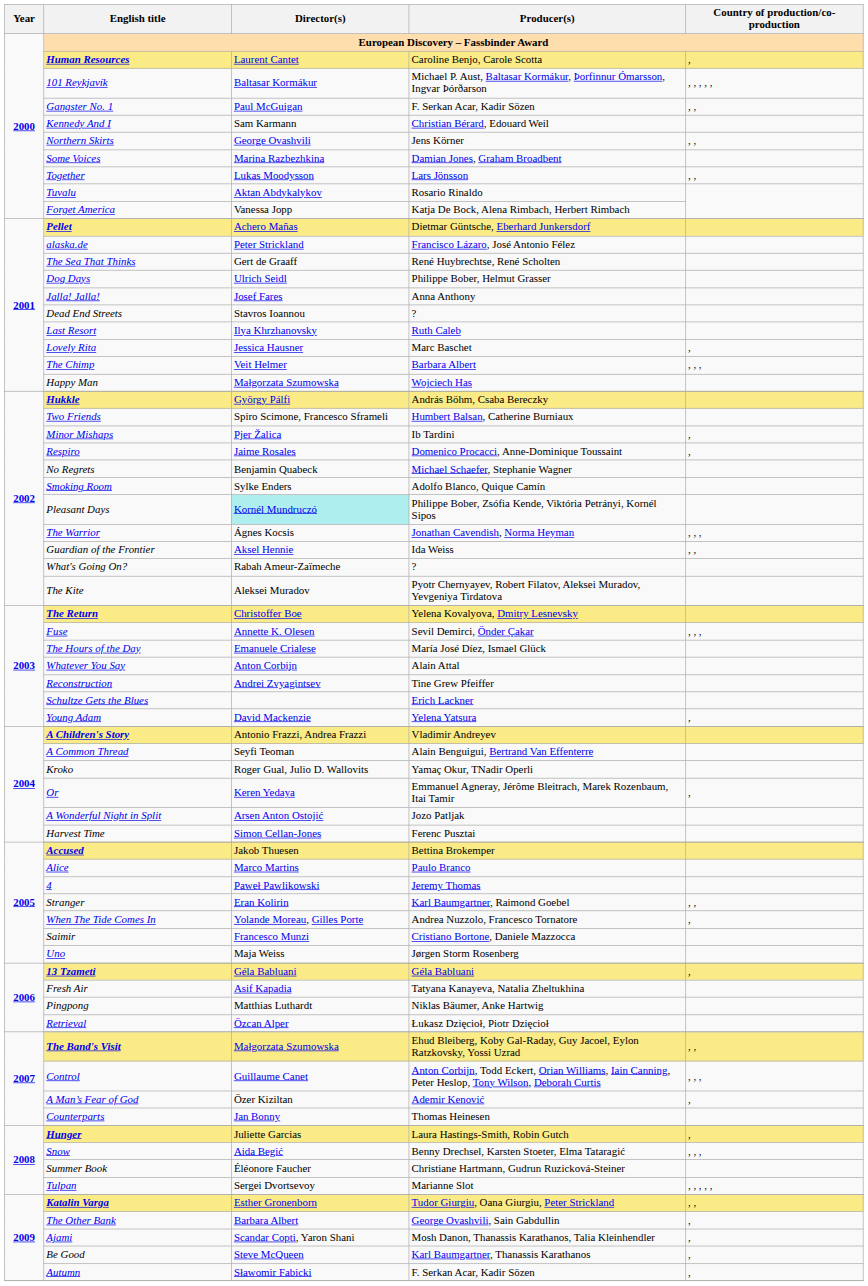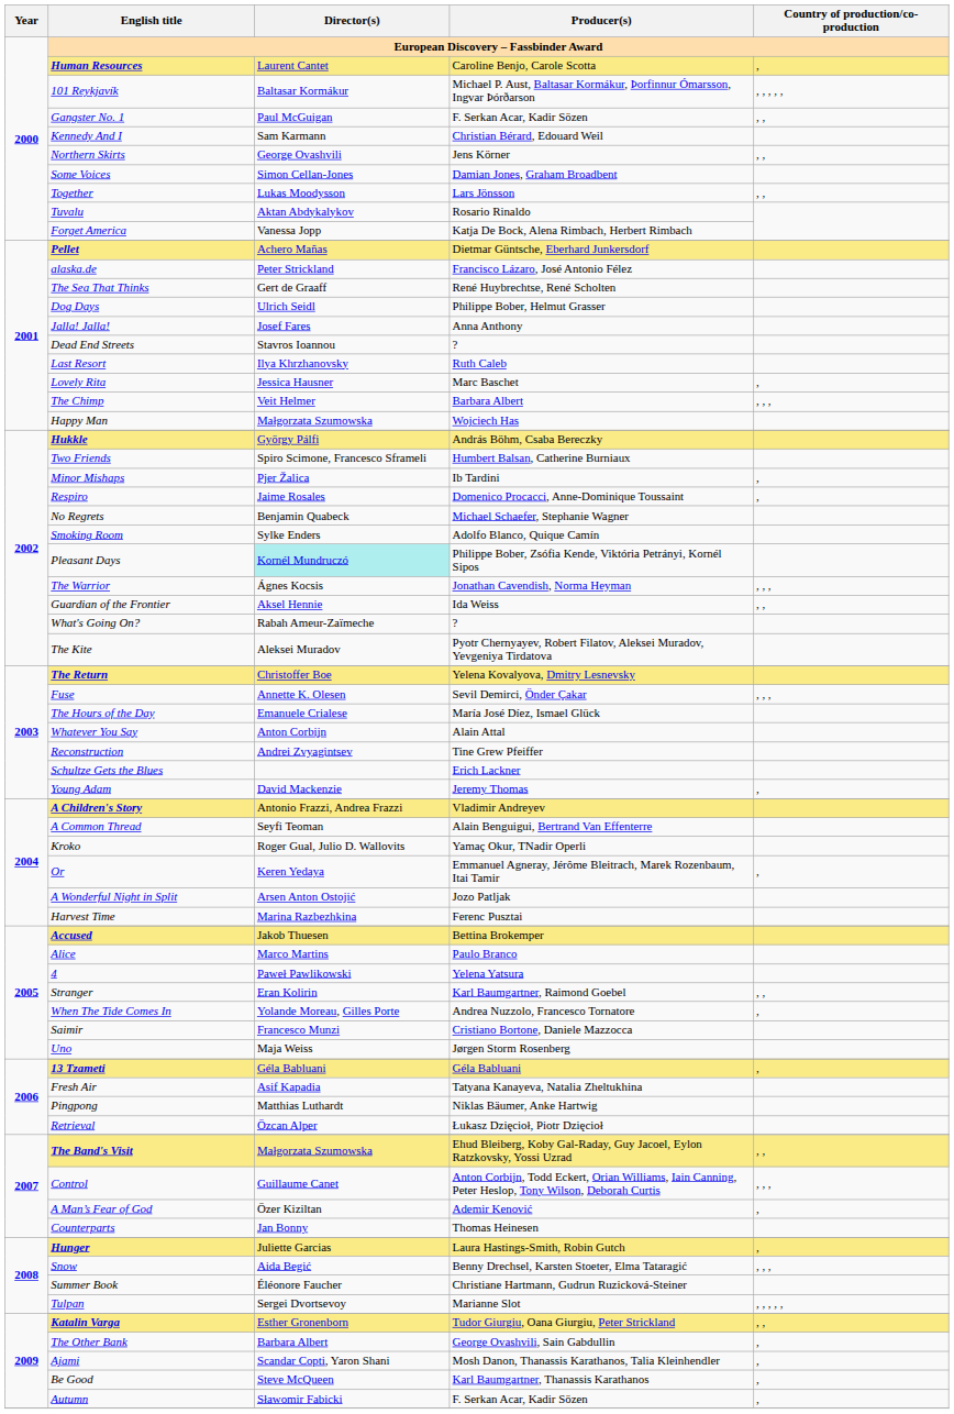 <table class="wikitable" width="100%" cellpadding="5">
 <tr>
 <th width="4%">Year</th>
 <th width="19%">English title</th>
 <th width="18%">Director(s)</th>
 <th width="28%">Producer(s)</th>
 <th width="18%">Country of production/co-production</th>
 </tr>
 <tr>
 <td rowspan=10 align="center"><strong><a href='#'>2000</a></strong><br></td>
 <td colspan="7" style="background:#ffdead;" align="center"><strong>European Discovery – Fassbinder Award</strong></td>
 </tr>
 <tr style="background:#FAEB86">
 <td><strong><em><a href='#'>Human Resources</a></em></strong></td>
 <td><a href='#'>Laurent Cantet</a></td>
 <td>Caroline Benjo, Carole Scotta</td>
 <td>, </td>
 </tr>
 <tr>
 <td><em><a href='#'>101 Reykjavík</a></em></td>
 <td><a href='#'>Baltasar Kormákur</a></td>
 <td>Michael P. Aust, <a href='#'>Baltasar Kormákur</a>, <a href='#'>Þorfinnur Ómarsson</a>, Ingvar Þórðarson</td>
 <td>, , , , , </td>
 </tr>
 <tr>
 <td><em><a href='#'>Gangster No. 1</a></em></td>
 <td><a href='#'>Paul McGuigan</a></td>
 <td>F. Serkan Acar, Kadir Sözen</td>
 <td>, , </td>
 </tr>
 <tr>
 <td><em><a href='#'>Kennedy And I</a></em></td>
 <td>Sam Karmann</td>
 <td><a href='#'>Christian Bérard</a>, Edouard Weil</td>
 <td></td>
 </tr>
 <tr>
 <td><em><a href='#'>Northern Skirts</a></em></td>
 <td><a href='#'>George Ovashvili</a></td>
 <td>Jens Körner</td>
 <td>, , </td>
 </tr>
 <tr>
 <td><em><a href='#'>Some Voices</a></em></td>
-<td><a href='#'>Marina Razbezhkina</a></td>
+<td><a href='#'>Simon Cellan-Jones</a></td>
 <td><a href='#'>Damian Jones</a>, <a href='#'>Graham Broadbent</a></td>
 <td></td>
 </tr>
 <tr>
 <td><em><a href='#'>Together</a></em></td>
 <td><a href='#'>Lukas Moodysson</a></td>
 <td><a href='#'>Lars Jönsson</a></td>
 <td>, , </td>
 </tr>
 <tr>
 <td><em><a href='#'>Tuvalu</a></em></td>
 <td><a href='#'>Aktan Abdykalykov</a></td>
 <td>Rosario Rinaldo</td>
 <td rowspan="2"></td>
 </tr>
 <tr>
 <td><em><a href='#'>Forget America</a></em></td>
 <td>Vanessa Jopp</td>
 <td>Katja De Bock, Alena Rimbach, Herbert Rimbach</td>
 </tr>
 <tr>
 <td rowspan=11 align="center"><strong><a href='#'>2001</a></strong><br></td>
 </tr>
 <tr style="background:#FAEB86">
 <td><strong><em><a href='#'>Pellet</a></em></strong></td>
 <td><a href='#'>Achero Mañas</a></td>
 <td>Dietmar Güntsche, <a href='#'>Eberhard Junkersdorf</a></td>
 <td></td>
 </tr>
 <tr>
 <td><em><a href='#'>alaska.de</a></em></td>
 <td><a href='#'>Peter Strickland</a></td>
 <td><a href='#'>Francisco Lázaro</a>, José Antonio Félez</td>
 <td></td>
 </tr>
 <tr>
 <td><em><a href='#'>The Sea That Thinks</a></em></td>
 <td>Gert de Graaff</td>
 <td>René Huybrechtse, René Scholten</td>
 <td></td>
 </tr>
 <tr>
 <td><em><a href='#'>Dog Days</a></em></td>
 <td><a href='#'>Ulrich Seidl</a></td>
 <td>Philippe Bober, Helmut Grasser</td>
 <td></td>
 </tr>
 <tr>
 <td><em><a href='#'>Jalla! Jalla!</a></em></td>
 <td><a href='#'>Josef Fares</a></td>
 <td>Anna Anthony</td>
 <td></td>
 </tr>
 <tr>
 <td><em>Dead End Streets</em></td>
 <td>Stavros Ioannou</td>
 <td>?</td>
 <td></td>
 </tr>
 <tr>
 <td><em><a href='#'>Last Resort</a></em></td>
 <td><a href='#'>Ilya Khrzhanovsky</a></td>
 <td><a href='#'>Ruth Caleb</a></td>
 <td></td>
 </tr>
 <tr>
 <td><em><a href='#'>Lovely Rita</a></em></td>
 <td><a href='#'>Jessica Hausner</a></td>
 <td>Marc Baschet</td>
 <td>, </td>
 </tr>
 <tr>
 <td><em><a href='#'>The Chimp</a></em></td>
 <td><a href='#'>Veit Helmer</a></td>
 <td><a href='#'>Barbara Albert</a></td>
 <td>, , , </td>
 </tr>
 <tr>
 <td><em>Happy Man</em></td>
 <td><a href='#'>Małgorzata Szumowska</a></td>
 <td><a href='#'>Wojciech Has</a></td>
 <td></td>
 </tr>
 <tr>
 <td rowspan=12 align="center"><strong><a href='#'>2002</a></strong><br></td>
 </tr>
 <tr style="background:#FAEB86">
 <td><strong><em><a href='#'>Hukkle</a></em></strong></td>
 <td><a href='#'>György Pálfi</a></td>
 <td>András Böhm, Csaba Bereczky</td>
 <td></td>
 </tr>
 <tr>
 <td><em><a href='#'>Two Friends</a></em></td>
 <td>Spiro Scimone, Francesco Sframeli</td>
 <td><a href='#'>Humbert Balsan</a>, Catherine Burniaux</td>
 <td></td>
 </tr>
 <tr>
 <td><em><a href='#'>Minor Mishaps</a></em></td>
 <td><a href='#'>Pjer Žalica</a></td>
 <td>Ib Tardini</td>
 <td>, </td>
 </tr>
 <tr>
 <td><em><a href='#'>Respiro</a></em></td>
 <td><a href='#'>Jaime Rosales</a></td>
 <td><a href='#'>Domenico Procacci</a>, Anne-Dominique Toussaint</td>
 <td>, </td>
 </tr>
 <tr>
 <td><em>No Regrets</em></td>
 <td>Benjamin Quabeck</td>
 <td><a href='#'>Michael Schaefer</a>, Stephanie Wagner</td>
 <td></td>
 </tr>
 <tr>
 <td><em><a href='#'>Smoking Room</a></em></td>
 <td>Sylke Enders</td>
 <td>Adolfo Blanco, Quique Camín</td>
 <td></td>
 </tr>
 <tr>
 <td><em>Pleasant Days</em></td>
 <td style="background: paleturquoise;"><a href='#'>Kornél Mundruczó</a></td>
 <td>Philippe Bober, Zsófia Kende, Viktória Petrányi, Kornél Sipos</td>
 <td></td>
 </tr>
 <tr>
 <td><em><a href='#'>The Warrior</a></em></td>
 <td>Ágnes Kocsis</td>
 <td><a href='#'>Jonathan Cavendish</a>, <a href='#'>Norma Heyman</a></td>
 <td>, , , </td>
 </tr>
 <tr>
 <td><em>Guardian of the Frontier</em></td>
 <td><a href='#'>Aksel Hennie</a></td>
 <td>Ida Weiss</td>
 <td>, , </td>
 </tr>
 <tr>
 <td><em>What's Going On?</em></td>
 <td>Rabah Ameur-Zaïmeche</td>
 <td>?</td>
 <td></td>
 </tr>
 <tr>
 <td><em>The Kite</em></td>
 <td>Aleksei Muradov</td>
 <td>Pyotr Chernyayev, Robert Filatov, Aleksei Muradov, Yevgeniya Tirdatova</td>
 <td></td>
 </tr>
 <tr>
 <td rowspan=8 align="center"><strong><a href='#'>2003</a></strong><br></td>
 </tr>
 <tr style="background:#FAEB86">
 <td><strong><em><a href='#'>The Return</a></em></strong></td>
 <td><a href='#'>Christoffer Boe</a></td>
 <td>Yelena Kovalyova, <a href='#'>Dmitry Lesnevsky</a></td>
 <td></td>
 </tr>
 <tr>
 <td><em><a href='#'>Fuse</a></em></td>
 <td><a href='#'>Annette K. Olesen</a></td>
 <td>Sevil Demirci, <a href='#'>Önder Çakar</a></td>
 <td>, , , </td>
 </tr>
 <tr>
 <td><em><a href='#'>The Hours of the Day</a></em></td>
 <td><a href='#'>Emanuele Crialese</a></td>
 <td>María José Díez, Ismael Glück</td>
 <td></td>
 </tr>
 <tr>
 <td><em><a href='#'>Whatever You Say</a></em></td>
 <td><a href='#'>Anton Corbijn</a></td>
 <td>Alain Attal</td>
 <td></td>
 </tr>
 <tr>
 <td><em><a href='#'>Reconstruction</a></em></td>
 <td><a href='#'>Andrei Zvyagintsev</a></td>
 <td>Tine Grew Pfeiffer</td>
 <td></td>
 </tr>
 <tr>
 <td><em><a href='#'>Schultze Gets the Blues</a></em></td>
 <td></td>
 <td><a href='#'>Erich Lackner</a></td>
 <td></td>
 </tr>
 <tr>
 <td><em><a href='#'>Young Adam</a></em></td>
 <td><a href='#'>David Mackenzie</a></td>
-<td><a href='#'>Yelena Yatsura</a></td>
+<td><a href='#'>Jeremy Thomas</a></td>
 <td>, </td>
 </tr>
 <tr>
 <td rowspan=7 align="center"><strong><a href='#'>2004</a></strong><br></td>
 </tr>
 <tr style="background:#FAEB86">
 <td><strong><em><a href='#'>A Children's Story</a></em></strong></td>
 <td>Antonio Frazzi, Andrea Frazzi</td>
 <td>Vladimir Andreyev</td>
 <td></td>
 </tr>
 <tr>
 <td><em><a href='#'>A Common Thread</a></em></td>
 <td>Seyfi Teoman</td>
 <td>Alain Benguigui, <a href='#'>Bertrand Van Effenterre</a></td>
 <td></td>
 </tr>
 <tr>
 <td><em>Kroko</em></td>
 <td>Roger Gual, Julio D. Wallovits</td>
 <td>Yamaç Okur, TNadir Operli</td>
 <td></td>
 </tr>
 <tr>
 <td><em><a href='#'>Or</a></em></td>
 <td><a href='#'>Keren Yedaya</a></td>
 <td>Emmanuel Agneray, Jérôme Bleitrach, Marek Rozenbaum, Itai Tamir</td>
 <td>, </td>
 </tr>
 <tr>
 <td><em><a href='#'>A Wonderful Night in Split</a></em></td>
 <td><a href='#'>Arsen Anton Ostojić</a></td>
 <td>Jozo Patljak</td>
 <td></td>
 </tr>
 <tr>
 <td><em>Harvest Time</em></td>
-<td><a href='#'>Simon Cellan-Jones</a></td>
+<td><a href='#'>Marina Razbezhkina</a></td>
 <td>Ferenc Pusztai</td>
 <td></td>
 </tr>
 <tr>
 <td rowspan=8 align="center"><strong><a href='#'>2005</a></strong><br></td>
 </tr>
 <tr style="background:#FAEB86">
 <td><strong><em><a href='#'>Accused</a></em></strong></td>
 <td>Jakob Thuesen</td>
 <td>Bettina Brokemper</td>
 <td></td>
 </tr>
 <tr>
 <td><em><a href='#'>Alice</a></em></td>
 <td><a href='#'>Marco Martins</a></td>
 <td><a href='#'>Paulo Branco</a></td>
 <td></td>
 </tr>
 <tr>
 <td><em><a href='#'>4</a></em></td>
 <td><a href='#'>Paweł Pawlikowski</a></td>
-<td><a href='#'>Jeremy Thomas</a></td>
+<td><a href='#'>Yelena Yatsura</a></td>
 <td></td>
 </tr>
 <tr>
 <td><em>Stranger</em></td>
 <td><a href='#'>Eran Kolirin</a></td>
 <td><a href='#'>Karl Baumgartner</a>, Raimond Goebel</td>
 <td>, , </td>
 </tr>
 <tr>
 <td><em><a href='#'>When The Tide Comes In</a></em></td>
 <td><a href='#'>Yolande Moreau</a>, <a href='#'>Gilles Porte</a></td>
 <td>Andrea Nuzzolo, Francesco Tornatore</td>
 <td>, </td>
 </tr>
 <tr>
 <td><em>Saimir</em></td>
 <td><a href='#'>Francesco Munzi</a></td>
 <td><a href='#'>Cristiano Bortone</a>, Daniele Mazzocca</td>
 <td></td>
 </tr>
 <tr>
 <td><em><a href='#'>Uno</a></em></td>
 <td>Maja Weiss</td>
 <td>Jørgen Storm Rosenberg</td>
 <td></td>
 </tr>
 <tr>
 <td rowspan=5 align="center"><strong><a href='#'>2006</a></strong><br></td>
 </tr>
 <tr style="background:#FAEB86">
 <td><strong><em><a href='#'>13 Tzameti</a></em></strong></td>
 <td><a href='#'>Géla Babluani</a></td>
 <td><a href='#'>Géla Babluani</a></td>
 <td>, </td>
 </tr>
 <tr>
 <td><em>Fresh Air</em></td>
 <td><a href='#'>Asif Kapadia</a></td>
 <td>Tatyana Kanayeva, Natalia Zheltukhina</td>
 <td></td>
 </tr>
 <tr>
 <td><em>Pingpong</em></td>
 <td>Matthias Luthardt</td>
 <td>Niklas Bäumer, Anke Hartwig</td>
 <td></td>
 </tr>
 <tr>
 <td><em><a href='#'>Retrieval</a></em></td>
 <td><a href='#'>Özcan Alper</a></td>
 <td>Łukasz Dzięcioł, Piotr Dzięcioł</td>
 <td></td>
 </tr>
 <tr>
 <td rowspan=5 align="center"><strong><a href='#'>2007</a></strong><br></td>
 </tr>
 <tr style="background:#FAEB86">
 <td><strong><em><a href='#'>The Band's Visit</a></em></strong></td>
 <td><a href='#'>Małgorzata Szumowska</a></td>
 <td>Ehud Bleiberg, Koby Gal-Raday, Guy Jacoel, Eylon Ratzkovsky, Yossi Uzrad</td>
 <td>, , </td>
 </tr>
 <tr>
 <td><em><a href='#'>Control</a></em></td>
 <td><a href='#'>Guillaume Canet</a></td>
 <td><a href='#'>Anton Corbijn</a>, Todd Eckert, <a href='#'>Orian Williams</a>, <a href='#'>Iain Canning</a>, Peter Heslop, <a href='#'>Tony Wilson</a>, <a href='#'>Deborah Curtis</a></td>
 <td>, , , </td>
 </tr>
 <tr>
 <td><em><a href='#'>A Man’s Fear of God</a></em></td>
 <td>Özer Kiziltan</td>
 <td><a href='#'>Ademir Kenović</a></td>
 <td>, </td>
 </tr>
 <tr>
 <td><em><a href='#'>Counterparts</a></em></td>
 <td><a href='#'>Jan Bonny</a></td>
 <td>Thomas Heinesen</td>
 <td></td>
 </tr>
 <tr>
 <td rowspan=5 align="center"><strong><a href='#'>2008</a></strong><br></td>
 </tr>
 <tr style="background:#FAEB86">
 <td><strong><em><a href='#'>Hunger</a></em></strong></td>
 <td>Juliette Garcias</td>
 <td>Laura Hastings-Smith, Robin Gutch</td>
 <td>, </td>
 </tr>
 <tr>
 <td><em><a href='#'>Snow</a></em></td>
 <td><a href='#'>Aida Begić</a></td>
 <td>Benny Drechsel, Karsten Stoeter, Elma Tataragić</td>
 <td>, , , </td>
 </tr>
 <tr>
 <td><em>Summer Book</em></td>
 <td>Éléonore Faucher</td>
 <td>Christiane Hartmann, Gudrun Ruzicková-Steiner</td>
 <td></td>
 </tr>
 <tr>
 <td><em><a href='#'>Tulpan</a></em></td>
 <td>Sergei Dvortsevoy</td>
 <td>Marianne Slot</td>
 <td>, , , , , </td>
 </tr>
 <tr>
 <td rowspan=6 align="center"><strong><a href='#'>2009</a></strong><br></td>
 </tr>
 <tr style="background:#FAEB86">
 <td><strong><em><a href='#'>Katalin Varga</a></em></strong></td>
 <td><a href='#'>Esther Gronenborn</a></td>
 <td><a href='#'>Tudor Giurgiu</a>, Oana Giurgiu, <a href='#'>Peter Strickland</a></td>
 <td>, , </td>
 </tr>
 <tr>
 <td><em><a href='#'>The Other Bank</a></em></td>
 <td><a href='#'>Barbara Albert</a></td>
 <td><a href='#'>George Ovashvili</a>, Sain Gabdullin</td>
 <td>, </td>
 </tr>
 <tr>
 <td><em><a href='#'>Ajami</a></em></td>
 <td><a href='#'>Scandar Copti</a>, Yaron Shani</td>
 <td>Mosh Danon, Thanassis Karathanos, Talia Kleinhendler</td>
 <td>, </td>
 </tr>
 <tr>
 <td><em>Be Good</em></td>
 <td><a href='#'>Steve McQueen</a></td>
 <td><a href='#'>Karl Baumgartner</a>, Thanassis Karathanos</td>
 <td>, </td>
 </tr>
 <tr>
 <td><em><a href='#'>Autumn</a></em></td>
 <td><a href='#'>Sławomir Fabicki</a></td>
 <td>F. Serkan Acar, Kadir Sözen</td>
 <td>, </td>
 </tr>
 <tr>
 </tr>
 </table>
